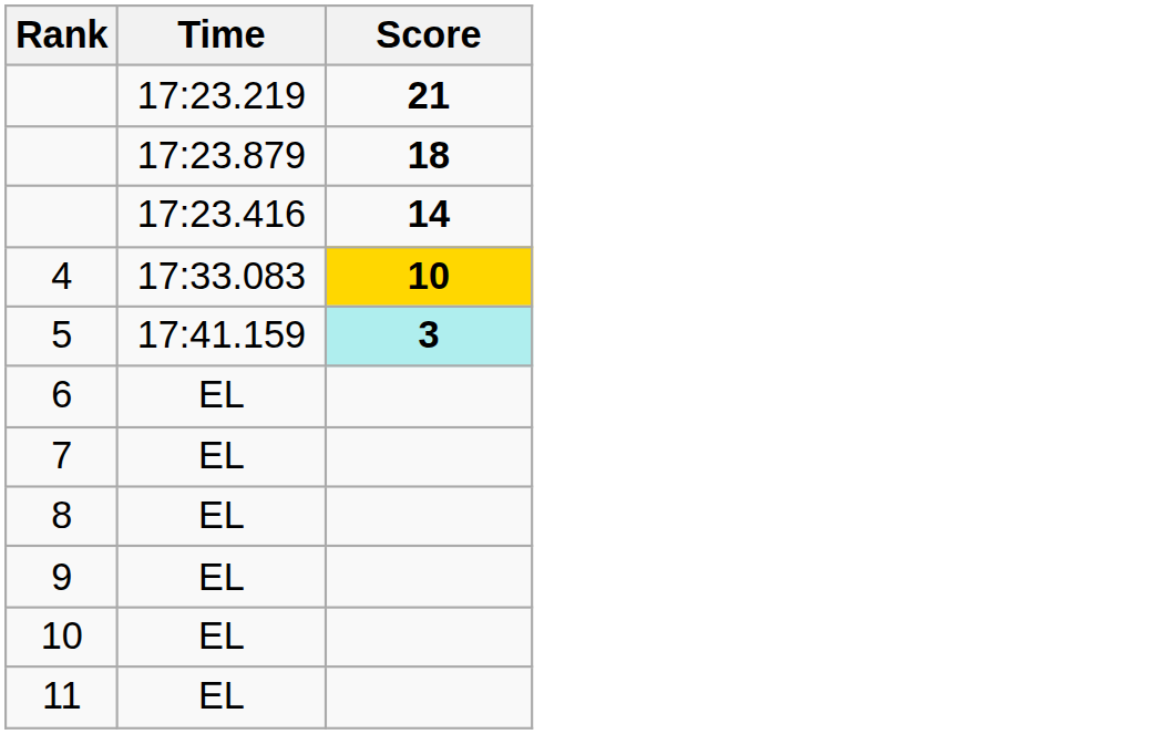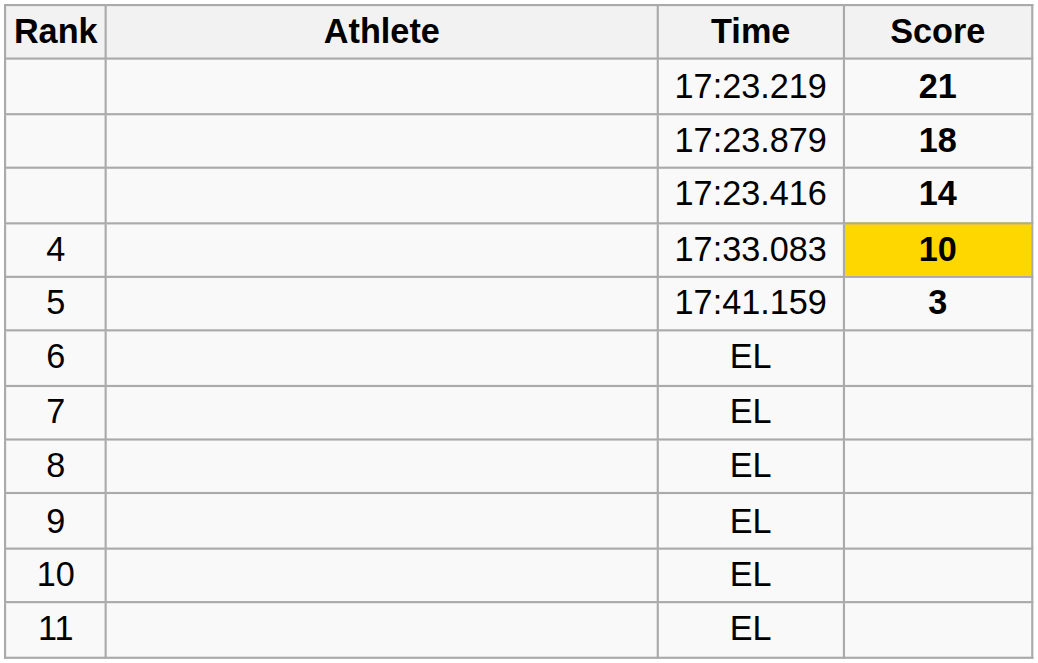 <table class="wikitable" style="text-align:center">
 <tr>
 <th width=40>Rank</th>
+<th width=250>Athlete</th>
 <th width=80>Time</th>
 <th width=80>Score</th>
 </tr>
 <tr>
 <td></td>
+<td align=left></td>
 <td>17:23.219</td>
 <td><strong>21</strong></td>
 </tr>
 <tr>
 <td></td>
+<td align=left></td>
 <td>17:23.879</td>
 <td><strong>18</strong></td>
 </tr>
 <tr>
 <td></td>
+<td align=left></td>
 <td>17:23.416</td>
 <td><strong>14</strong></td>
 </tr>
 <tr>
 <td>4</td>
+<td align=left></td>
 <td>17:33.083</td>
 <td style="background: gold;"><strong>10</strong></td>
 </tr>
 <tr>
 <td>5</td>
+<td align=left></td>
 <td>17:41.159</td>
-<td style="background: paleturquoise;"><strong>3</strong></td>
+<td><strong>3</strong></td>
 </tr>
 <tr>
 <td>6</td>
+<td align=left></td>
 <td>EL</td>
 <td></td>
 </tr>
 <tr>
 <td>7</td>
+<td align=left></td>
 <td>EL</td>
 <td></td>
 </tr>
 <tr>
 <td>8</td>
+<td align=left></td>
 <td>EL</td>
 <td></td>
 </tr>
 <tr>
 <td>9</td>
+<td align=left></td>
 <td>EL</td>
 <td></td>
 </tr>
 <tr>
 <td>10</td>
+<td align=left></td>
 <td>EL</td>
 <td></td>
 </tr>
 <tr>
 <td>11</td>
+<td align=left></td>
 <td>EL</td>
 <td></td>
 </tr>
 </table>
